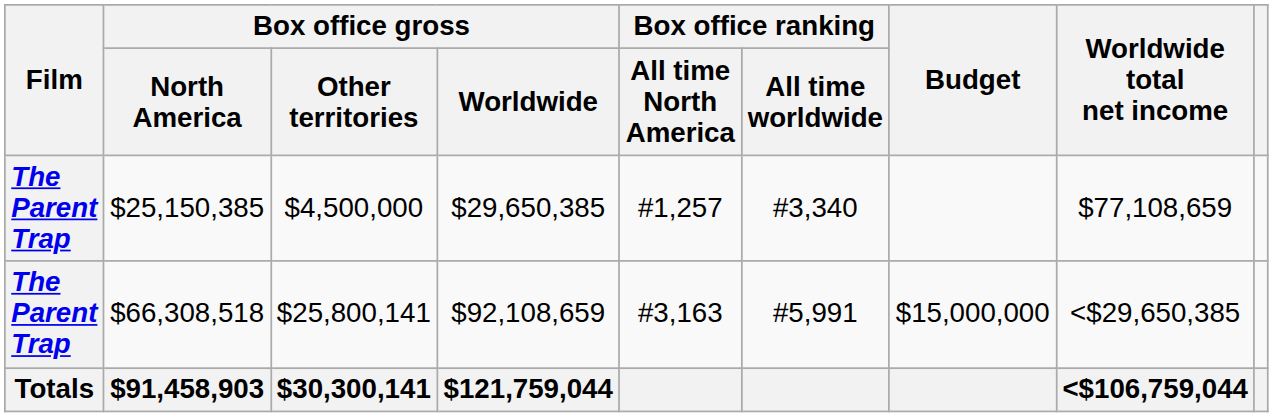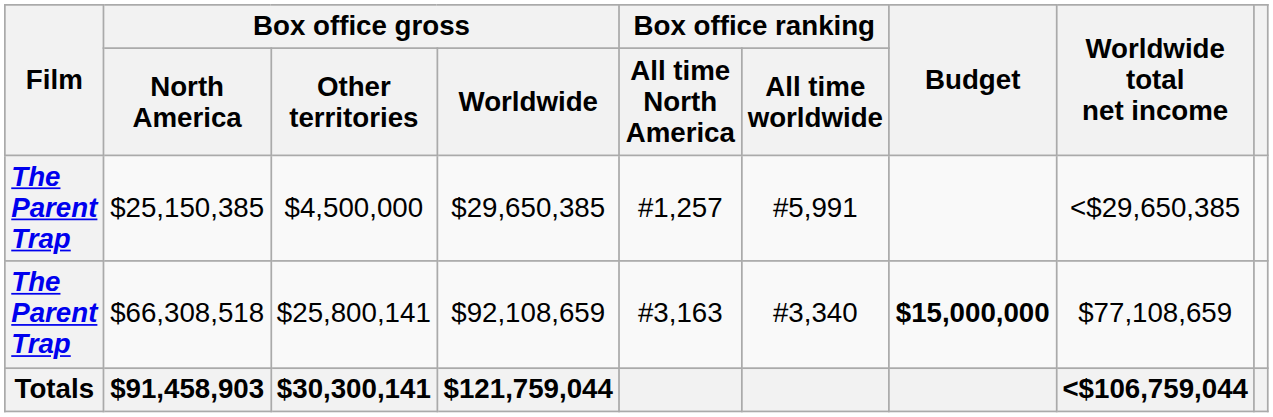 <table class="wikitable sortable" width=80% border="1" style="text-align: center;">
 <tr>
 <th rowspan="2" style="width:16%;">Film</th>
 <th colspan="3">Box office gross</th>
 <th colspan="2">Box office ranking</th>
 <th rowspan="2">Budget</th>
 <th rowspan="2">Worldwide total<br>net income</th>
 <th rowspan="2"></th>
 </tr>
 <tr>
 <th>North America</th>
 <th>Other territories</th>
 <th>Worldwide</th>
 <th>All time <br>North America</th>
 <th>All time <br>worldwide</th>
 </tr>
 <tr>
 <th style="text-align: left;"><em><a href='#'>The Parent Trap</a></em> </th>
 <td>$25,150,385</td>
 <td>$4,500,000</td>
 <td>$29,650,385</td>
 <td>#1,257</td>
-<td>#3,340</td>
+<td>#5,991</td>
 <td></td>
-<td>$77,108,659</td>
+<td><$29,650,385</td>
 <td></td>
 </tr>
 <tr>
 <th style="text-align: left;"><em><a href='#'>The Parent Trap</a></em> </th>
 <td>$66,308,518</td>
 <td>$25,800,141</td>
 <td>$92,108,659</td>
 <td>#3,163</td>
-<td>#5,991</td>
-<td>$15,000,000</td>
-<td><$29,650,385</td>
+<td>#3,340</td>
+<td><strong>$15,000,000</strong></td>
+<td>$77,108,659</td>
 <td></td>
 </tr>
 <tr>
 <th>Totals</th>
 <th>$91,458,903</th>
 <th>$30,300,141</th>
 <th>$121,759,044</th>
 <th></th>
 <th></th>
 <th></th>
 <th><$106,759,044</th>
 <th></th>
 </tr>
 </table>
